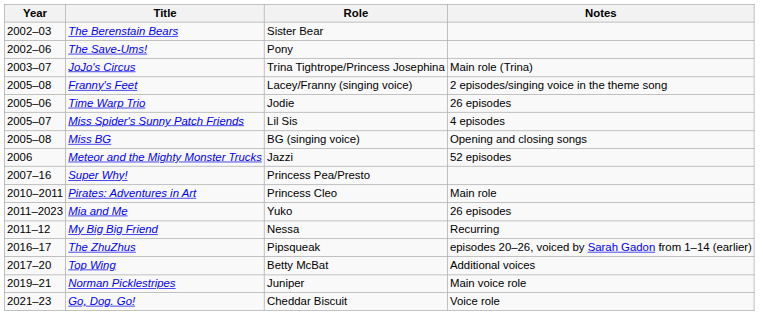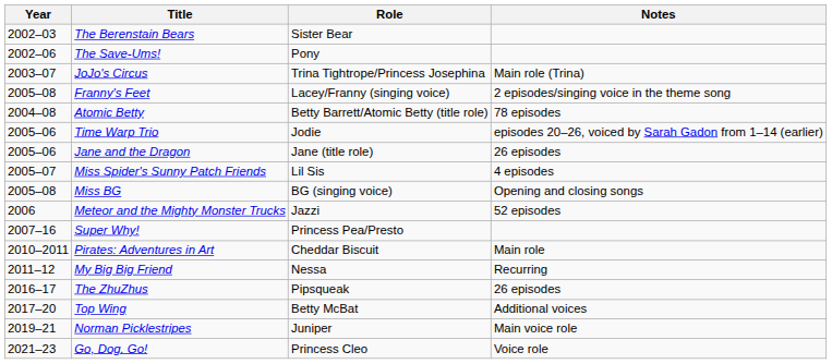 <table class="wikitable sortable">
 <tr>
 <th>Year</th>
 <th>Title</th>
 <th>Role</th>
 <th class="unsortable">Notes</th>
 </tr>
 <tr>
 <td>2002–03</td>
 <td data-sort-value="Berenstain Bears, The"><em><a href='#'>The Berenstain Bears</a></em></td>
 <td>Sister Bear</td>
 <td></td>
 </tr>
 <tr>
 <td>2002–06</td>
 <td data-sort-value="Save-Ums!, The"><em><a href='#'>The Save-Ums!</a></em></td>
 <td>Pony</td>
 <td></td>
 </tr>
 <tr>
 <td>2003–07</td>
 <td><em><a href='#'>JoJo's Circus</a></em></td>
 <td>Trina Tightrope/Princess Josephina</td>
 <td>Main role (Trina)</td>
 </tr>
 <tr>
 <td>2005–08</td>
 <td><em><a href='#'>Franny's Feet</a></em></td>
 <td>Lacey/Franny (singing voice)</td>
 <td>2 episodes/singing voice in the theme song</td>
 </tr>
 <tr>
+<td>2004–08</td>
+<td><em><a href='#'>Atomic Betty</a></em></td>
+<td>Betty Barrett/Atomic Betty (title role)</td>
+<td>78 episodes</td>
+</tr>
+<tr>
 <td>2005–06</td>
 <td><em><a href='#'>Time Warp Trio</a></em></td>
 <td>Jodie</td>
+<td>episodes 20–26, voiced by <a href='#'>Sarah Gadon</a> from 1–14 (earlier)</td>
+</tr>
+<tr>
+<td>2005–06</td>
+<td><em><a href='#'>Jane and the Dragon</a></em></td>
+<td>Jane (title role)</td>
 <td>26 episodes</td>
 </tr>
 <tr>
 <td>2005–07</td>
 <td><em><a href='#'>Miss Spider's Sunny Patch Friends</a></em></td>
 <td>Lil Sis</td>
 <td>4 episodes</td>
 </tr>
 <tr>
 <td>2005–08</td>
 <td><em><a href='#'>Miss BG</a></em></td>
 <td>BG (singing voice)</td>
 <td>Opening and closing songs</td>
 </tr>
 <tr>
 <td>2006</td>
 <td><em><a href='#'>Meteor and the Mighty Monster Trucks</a></em></td>
 <td>Jazzi</td>
 <td>52 episodes</td>
 </tr>
 <tr>
 <td>2007–16</td>
 <td><em><a href='#'>Super Why!</a></em></td>
 <td>Princess Pea/Presto</td>
 <td></td>
 </tr>
 <tr>
 <td>2010–2011</td>
 <td><em><a href='#'>Pirates: Adventures in Art</a></em></td>
-<td>Princess Cleo</td>
+<td>Cheddar Biscuit</td>
 <td>Main role</td>
-</tr>
-<tr>
-<td>2011–2023</td>
-<td><em><a href='#'>Mia and Me</a></em></td>
-<td>Yuko</td>
-<td>26 episodes</td>
 </tr>
 <tr>
 <td>2011–12</td>
 <td><em><a href='#'>My Big Big Friend</a></em></td>
 <td>Nessa</td>
 <td>Recurring</td>
 </tr>
 <tr>
 <td>2016–17</td>
 <td data-sort-value="ZhuZhus, The"><em><a href='#'>The ZhuZhus</a></em></td>
 <td>Pipsqueak</td>
-<td>episodes 20–26, voiced by <a href='#'>Sarah Gadon</a> from 1–14 (earlier)</td>
+<td>26 episodes</td>
 </tr>
 <tr>
 <td>2017–20</td>
 <td><em><a href='#'>Top Wing</a></em></td>
 <td>Betty McBat</td>
 <td>Additional voices</td>
 </tr>
 <tr>
 <td>2019–21</td>
 <td><em><a href='#'>Norman Picklestripes</a></em></td>
 <td>Juniper</td>
 <td>Main voice role</td>
 </tr>
 <tr>
 <td>2021–23</td>
 <td><em><a href='#'>Go, Dog. Go!</a></em></td>
-<td>Cheddar Biscuit</td>
+<td>Princess Cleo</td>
 <td>Voice role</td>
 </tr>
 </table>
